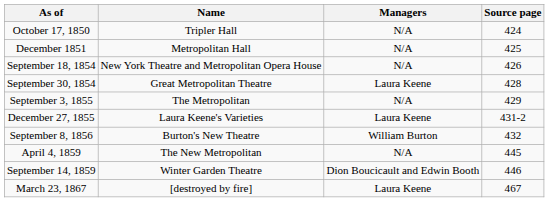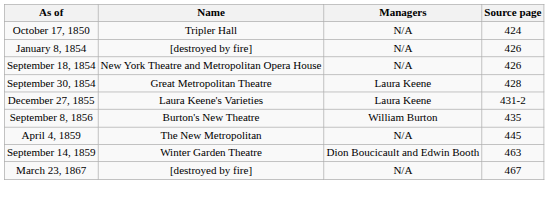 <table class="wikitable" style="float:center; text-align:center; margin: 0.2em 1.0em 0.2em 0">
 <tr>
 <th>As of</th>
 <th>Name</th>
 <th>Managers</th>
 <th>Source page</th>
 </tr>
 <tr>
 <td>October 17, 1850</td>
 <td>Tripler Hall</td>
 <td>N/A</td>
 <td>424</td>
 </tr>
 <tr>
-<td>December 1851</td>
-<td>Metropolitan Hall</td>
+<td>January 8, 1854</td>
+<td>[destroyed by fire]</td>
 <td>N/A</td>
-<td>425</td>
+<td>426</td>
 </tr>
 <tr>
 <td>September 18, 1854</td>
 <td>New York Theatre and Metropolitan Opera House</td>
 <td>N/A</td>
 <td>426</td>
 </tr>
 <tr>
 <td>September 30, 1854</td>
 <td>Great Metropolitan Theatre</td>
 <td>Laura Keene</td>
 <td>428</td>
 </tr>
 <tr>
-<td>September 3, 1855</td>
-<td>The Metropolitan</td>
-<td>N/A</td>
-<td>429</td>
-</tr>
-<tr>
 <td>December 27, 1855</td>
 <td>Laura Keene's Varieties</td>
 <td>Laura Keene</td>
 <td>431-2</td>
 </tr>
 <tr>
 <td>September 8, 1856</td>
 <td>Burton's New Theatre</td>
 <td>William Burton</td>
-<td>432</td>
+<td>435</td>
 </tr>
 <tr>
 <td>April 4, 1859</td>
 <td>The New Metropolitan</td>
 <td>N/A</td>
 <td>445</td>
 </tr>
 <tr>
 <td>September 14, 1859</td>
 <td>Winter Garden Theatre</td>
 <td>Dion Boucicault and Edwin Booth</td>
-<td>446</td>
+<td>463</td>
 </tr>
 <tr>
 <td>March 23, 1867</td>
 <td>[destroyed by fire]</td>
-<td>Laura Keene</td>
+<td>N/A</td>
 <td>467</td>
 </tr>
 </table>
